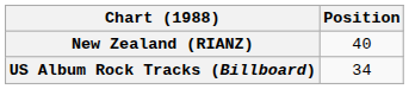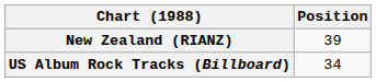 <table class="wikitable sortable plainrowheaders" style="text-align:center">
 <tr>
 <th>Chart (1988)</th>
 <th>Position</th>
 </tr>
 <tr>
 <th scope="row">New Zealand (RIANZ)</th>
-<td>40</td>
+<td>39</td>
 </tr>
 <tr>
 <th scope="row">US Album Rock Tracks (<em>Billboard</em>)</th>
 <td>34</td>
 </tr>
 </table>
